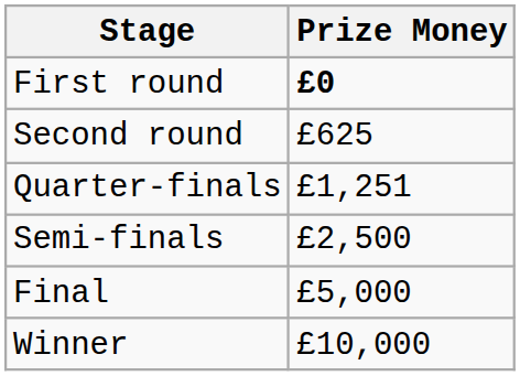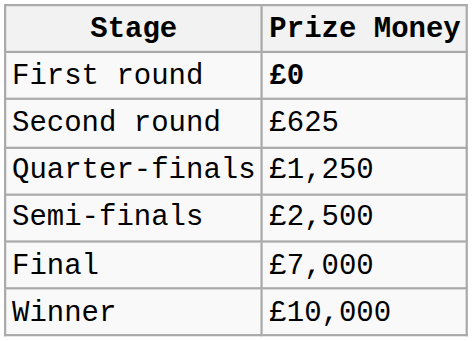 <table class="wikitable">
 <tr>
 <th>Stage</th>
 <th>Prize Money</th>
 </tr>
 <tr>
 <td>First round</td>
 <td><strong>£0</strong></td>
 </tr>
 <tr>
 <td>Second round</td>
 <td>£625</td>
 </tr>
 <tr>
 <td>Quarter-finals</td>
-<td>£1,251</td>
+<td>£1,250</td>
 </tr>
 <tr>
 <td>Semi-finals</td>
 <td>£2,500</td>
 </tr>
 <tr>
 <td>Final</td>
-<td>£5,000</td>
+<td>£7,000</td>
 </tr>
 <tr>
 <td>Winner</td>
 <td>£10,000</td>
 </tr>
 </table>
